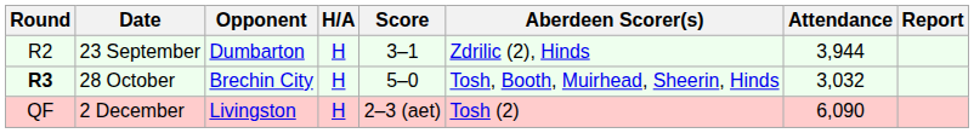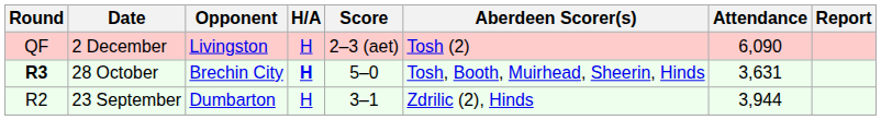 <table class="wikitable" style="text-align:center">
 <tr>
 <th>Round</th>
 <th>Date</th>
 <th>Opponent</th>
 <th>H/A</th>
 <th>Score</th>
 <th>Aberdeen Scorer(s)</th>
 <th>Attendance</th>
 <th>Report</th>
 </tr>
+<tr bgcolor=#FFCCCC>
+<td>QF</td>
+<td align=left>2 December</td>
+<td align=left><a href='#'>Livingston</a></td>
+<td><a href='#'>H</a></td>
+<td>2–3 (aet)</td>
+<td align=left><a href='#'>Tosh</a> (2)</td>
+<td>6,090</td>
+<td></td>
+</tr>
+<tr bgcolor=#EEFFEE>
+<td><strong>R3</strong></td>
+<td align=left>28 October</td>
+<td align=left><a href='#'>Brechin City</a></td>
+<td><strong><a href='#'>H</a></strong></td>
+<td>5–0</td>
+<td align=left><a href='#'>Tosh</a>, <a href='#'>Booth</a>, <a href='#'>Muirhead</a>, <a href='#'>Sheerin</a>, <a href='#'>Hinds</a></td>
+<td>3,631</td>
+<td></td>
+</tr>
 <tr bgcolor=#EEFFEE>
 <td>R2</td>
 <td align=left>23 September</td>
 <td align=left><a href='#'>Dumbarton</a></td>
 <td><a href='#'>H</a></td>
 <td>3–1</td>
 <td align=left><a href='#'>Zdrilic</a> (2), <a href='#'>Hinds</a></td>
 <td>3,944</td>
 <td></td>
 </tr>
-<tr bgcolor=#EEFFEE>
-<td><strong>R3</strong></td>
-<td align=left>28 October</td>
-<td align=left><a href='#'>Brechin City</a></td>
-<td><a href='#'>H</a></td>
-<td>5–0</td>
-<td align=left><a href='#'>Tosh</a>, <a href='#'>Booth</a>, <a href='#'>Muirhead</a>, <a href='#'>Sheerin</a>, <a href='#'>Hinds</a></td>
-<td>3,032</td>
-<td></td>
-</tr>
-<tr bgcolor=#FFCCCC>
-<td>QF</td>
-<td align=left>2 December</td>
-<td align=left><a href='#'>Livingston</a></td>
-<td><a href='#'>H</a></td>
-<td>2–3 (aet)</td>
-<td align=left><a href='#'>Tosh</a> (2)</td>
-<td>6,090</td>
-<td></td>
-</tr>
 <tr>
 </tr>
 </table>
